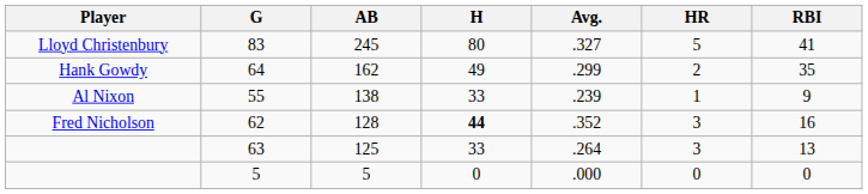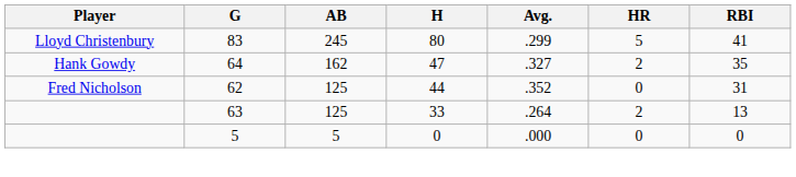 <table class="wikitable sortable">
 <tr>
 <th bgcolor="#DDDDFF" width="16%">Player</th>
 <th bgcolor="#DDDDFF" width="9%">G</th>
 <th bgcolor="#DDDDFF" width="9%">AB</th>
 <th bgcolor="#DDDDFF" width="9%">H</th>
 <th bgcolor="#DDDDFF" width="9%">Avg.</th>
 <th bgcolor="#DDDDFF" width="9%">HR</th>
 <th bgcolor="#DDDDFF" width="9%">RBI</th>
 </tr>
 <tr align="center">
 <td><a href='#'>Lloyd Christenbury</a></td>
 <td>83</td>
 <td>245</td>
 <td>80</td>
-<td>.327</td>
+<td>.299</td>
 <td>5</td>
 <td>41</td>
 </tr>
 <tr align="center">
 <td><a href='#'>Hank Gowdy</a></td>
 <td>64</td>
 <td>162</td>
-<td>49</td>
-<td>.299</td>
+<td>47</td>
+<td>.327</td>
 <td>2</td>
 <td>35</td>
 </tr>
 <tr align="center">
-<td><a href='#'>Al Nixon</a></td>
-<td>55</td>
-<td>138</td>
-<td>33</td>
-<td>.239</td>
-<td>1</td>
-<td>9</td>
-</tr>
-<tr align="center">
 <td><a href='#'>Fred Nicholson</a></td>
 <td>62</td>
-<td>128</td>
-<td><strong>44</strong></td>
+<td>125</td>
+<td>44</td>
 <td>.352</td>
-<td>3</td>
-<td>16</td>
+<td>0</td>
+<td>31</td>
 </tr>
 <tr align="center">
 <td></td>
 <td>63</td>
 <td>125</td>
 <td>33</td>
 <td>.264</td>
-<td>3</td>
+<td>2</td>
 <td>13</td>
 </tr>
 <tr align="center">
 <td></td>
 <td>5</td>
 <td>5</td>
 <td>0</td>
 <td>.000</td>
 <td>0</td>
 <td>0</td>
 </tr>
 </table>
